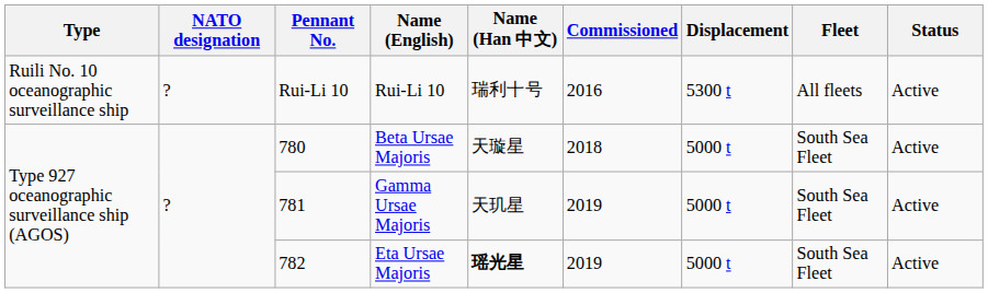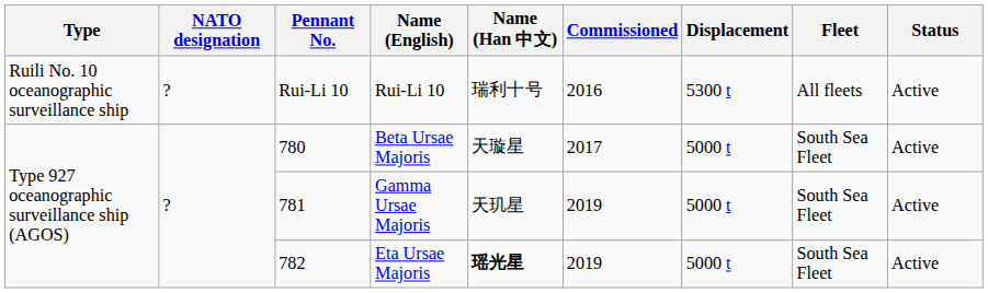 <table class="wikitable sortable"  style="margin:auto; width:100%;">
 <tr>
 <th style="text-align:center; width:16%;">Type</th>
 <th style="text-align:center; width:12%;"><a href='#'>NATO designation</a></th>
 <th style="text-align:center; width:10%;"><a href='#'>Pennant No.</a></th>
 <th style="text-align:center; width:10%;">Name<br>(English)</th>
 <th style="text-align:center; width:10%;">Name<br>(Han 中文)</th>
 <th style="text-align:center; width:10%;"><a href='#'>Commissioned</a></th>
 <th style="text-align:center; width:10%;">Displacement</th>
 <th style="text-align:center; width:10%;">Fleet</th>
 <th style="text-align:center; width:10%;">Status</th>
 </tr>
 <tr>
 <td>Ruili No. 10 oceanographic surveillance ship</td>
 <td>?</td>
 <td>Rui-Li 10</td>
 <td>Rui-Li 10</td>
 <td>瑞利十号</td>
 <td>2016</td>
 <td>5300 <a href='#'>t</a></td>
 <td>All fleets</td>
 <td><span>Active</span></td>
 </tr>
 <tr>
 <td rowspan="3">Type 927 oceanographic surveillance ship (AGOS)</td>
 <td rowspan="3">?</td>
 <td>780</td>
 <td><a href='#'>Beta Ursae Majoris</a></td>
 <td>天璇星</td>
-<td>2018</td>
+<td>2017</td>
 <td>5000 <a href='#'>t</a></td>
 <td>South Sea Fleet</td>
 <td><span>Active</span></td>
 </tr>
 <tr>
 <td>781</td>
 <td><a href='#'>Gamma Ursae Majoris</a></td>
 <td>天玑星</td>
 <td>2019</td>
 <td>5000 <a href='#'>t</a></td>
 <td>South Sea Fleet</td>
 <td><span>Active</span></td>
 </tr>
 <tr>
 <td>782</td>
 <td><a href='#'>Eta Ursae Majoris</a></td>
 <td><strong>瑶光星</strong></td>
 <td>2019</td>
 <td>5000 <a href='#'>t</a></td>
 <td>South Sea Fleet</td>
 <td><span>Active</span></td>
 </tr>
 </table>
